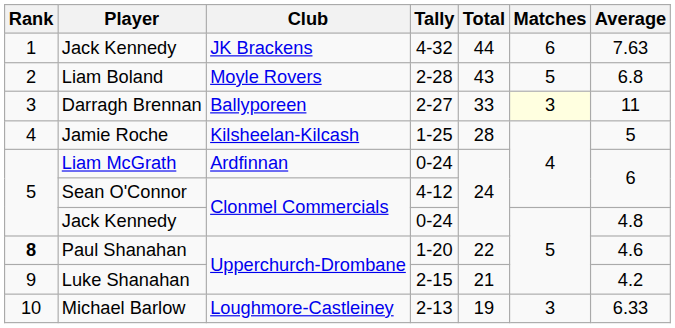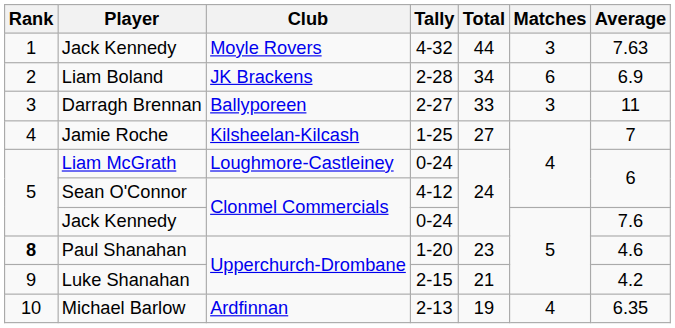 <table class="wikitable">
 <tr>
 <th>Rank</th>
 <th>Player</th>
 <th>Club</th>
 <th>Tally</th>
 <th>Total</th>
 <th>Matches</th>
 <th>Average</th>
 </tr>
 <tr>
 <td rowspan="1" style="text-align:center;">1</td>
 <td>Jack Kennedy</td>
-<td><a href='#'>JK Brackens</a></td>
+<td><a href='#'>Moyle Rovers</a></td>
 <td align=center>4-32</td>
 <td align=center>44</td>
-<td align=center>6</td>
+<td align=center>3</td>
 <td align=center>7.63</td>
 </tr>
 <tr>
 <td rowspan="1" style="text-align:center;">2</td>
 <td>Liam Boland</td>
-<td><a href='#'>Moyle Rovers</a></td>
+<td><a href='#'>JK Brackens</a></td>
 <td align=center>2-28</td>
-<td align=center>43</td>
-<td align=center>5</td>
-<td align=center>6.8</td>
+<td align=center>34</td>
+<td align=center>6</td>
+<td align=center>6.9</td>
 </tr>
 <tr>
 <td rowspan="1" style="text-align:center;">3</td>
 <td>Darragh Brennan</td>
 <td><a href='#'>Ballyporeen</a></td>
 <td align=center>2-27</td>
 <td align=center>33</td>
-<td align=center style="background: lightyellow;">3</td>
+<td align=center>3</td>
 <td align=center>11</td>
 </tr>
 <tr>
 <td rowspan="1" style="text-align:center;">4</td>
 <td>Jamie Roche</td>
 <td><a href='#'>Kilsheelan-Kilcash</a></td>
 <td align=center>1-25</td>
-<td align=center>28</td>
+<td align=center>27</td>
 <td align=center rowspan="3">4</td>
-<td align=center>5</td>
+<td align=center>7</td>
 </tr>
 <tr>
 <td rowspan="3" style="text-align:center;">5</td>
 <td><a href='#'>Liam McGrath</a></td>
-<td><a href='#'>Ardfinnan</a></td>
+<td><a href='#'>Loughmore-Castleiney</a></td>
 <td align=center>0-24</td>
 <td align=center rowspan="3">24</td>
 <td align=center rowspan="2">6</td>
 </tr>
 <tr>
 <td>Sean O'Connor</td>
 <td rowspan="2"><a href='#'>Clonmel Commercials</a></td>
 <td align=center>4-12</td>
 </tr>
 <tr>
 <td>Jack Kennedy</td>
 <td align=center>0-24</td>
 <td align=center rowspan="3">5</td>
-<td align=center>4.8</td>
+<td align=center>7.6</td>
 </tr>
 <tr>
 <td rowspan="1" style="text-align:center;"><strong>8</strong></td>
 <td>Paul Shanahan</td>
 <td rowspan="2"><a href='#'>Upperchurch-Drombane</a></td>
 <td align=center>1-20</td>
-<td align=center>22</td>
+<td align=center>23</td>
 <td align=center>4.6</td>
 </tr>
 <tr>
 <td rowspan="1" style="text-align:center;">9</td>
 <td>Luke Shanahan</td>
 <td align=center>2-15</td>
 <td align=center>21</td>
 <td align=center>4.2</td>
 </tr>
 <tr>
 <td style="text-align:center;">10</td>
 <td>Michael Barlow</td>
-<td><a href='#'>Loughmore-Castleiney</a></td>
+<td><a href='#'>Ardfinnan</a></td>
 <td align=center>2-13</td>
 <td align=center>19</td>
-<td align=center>3</td>
-<td align=center>6.33</td>
+<td align=center>4</td>
+<td align=center>6.35</td>
 </tr>
 </table>
